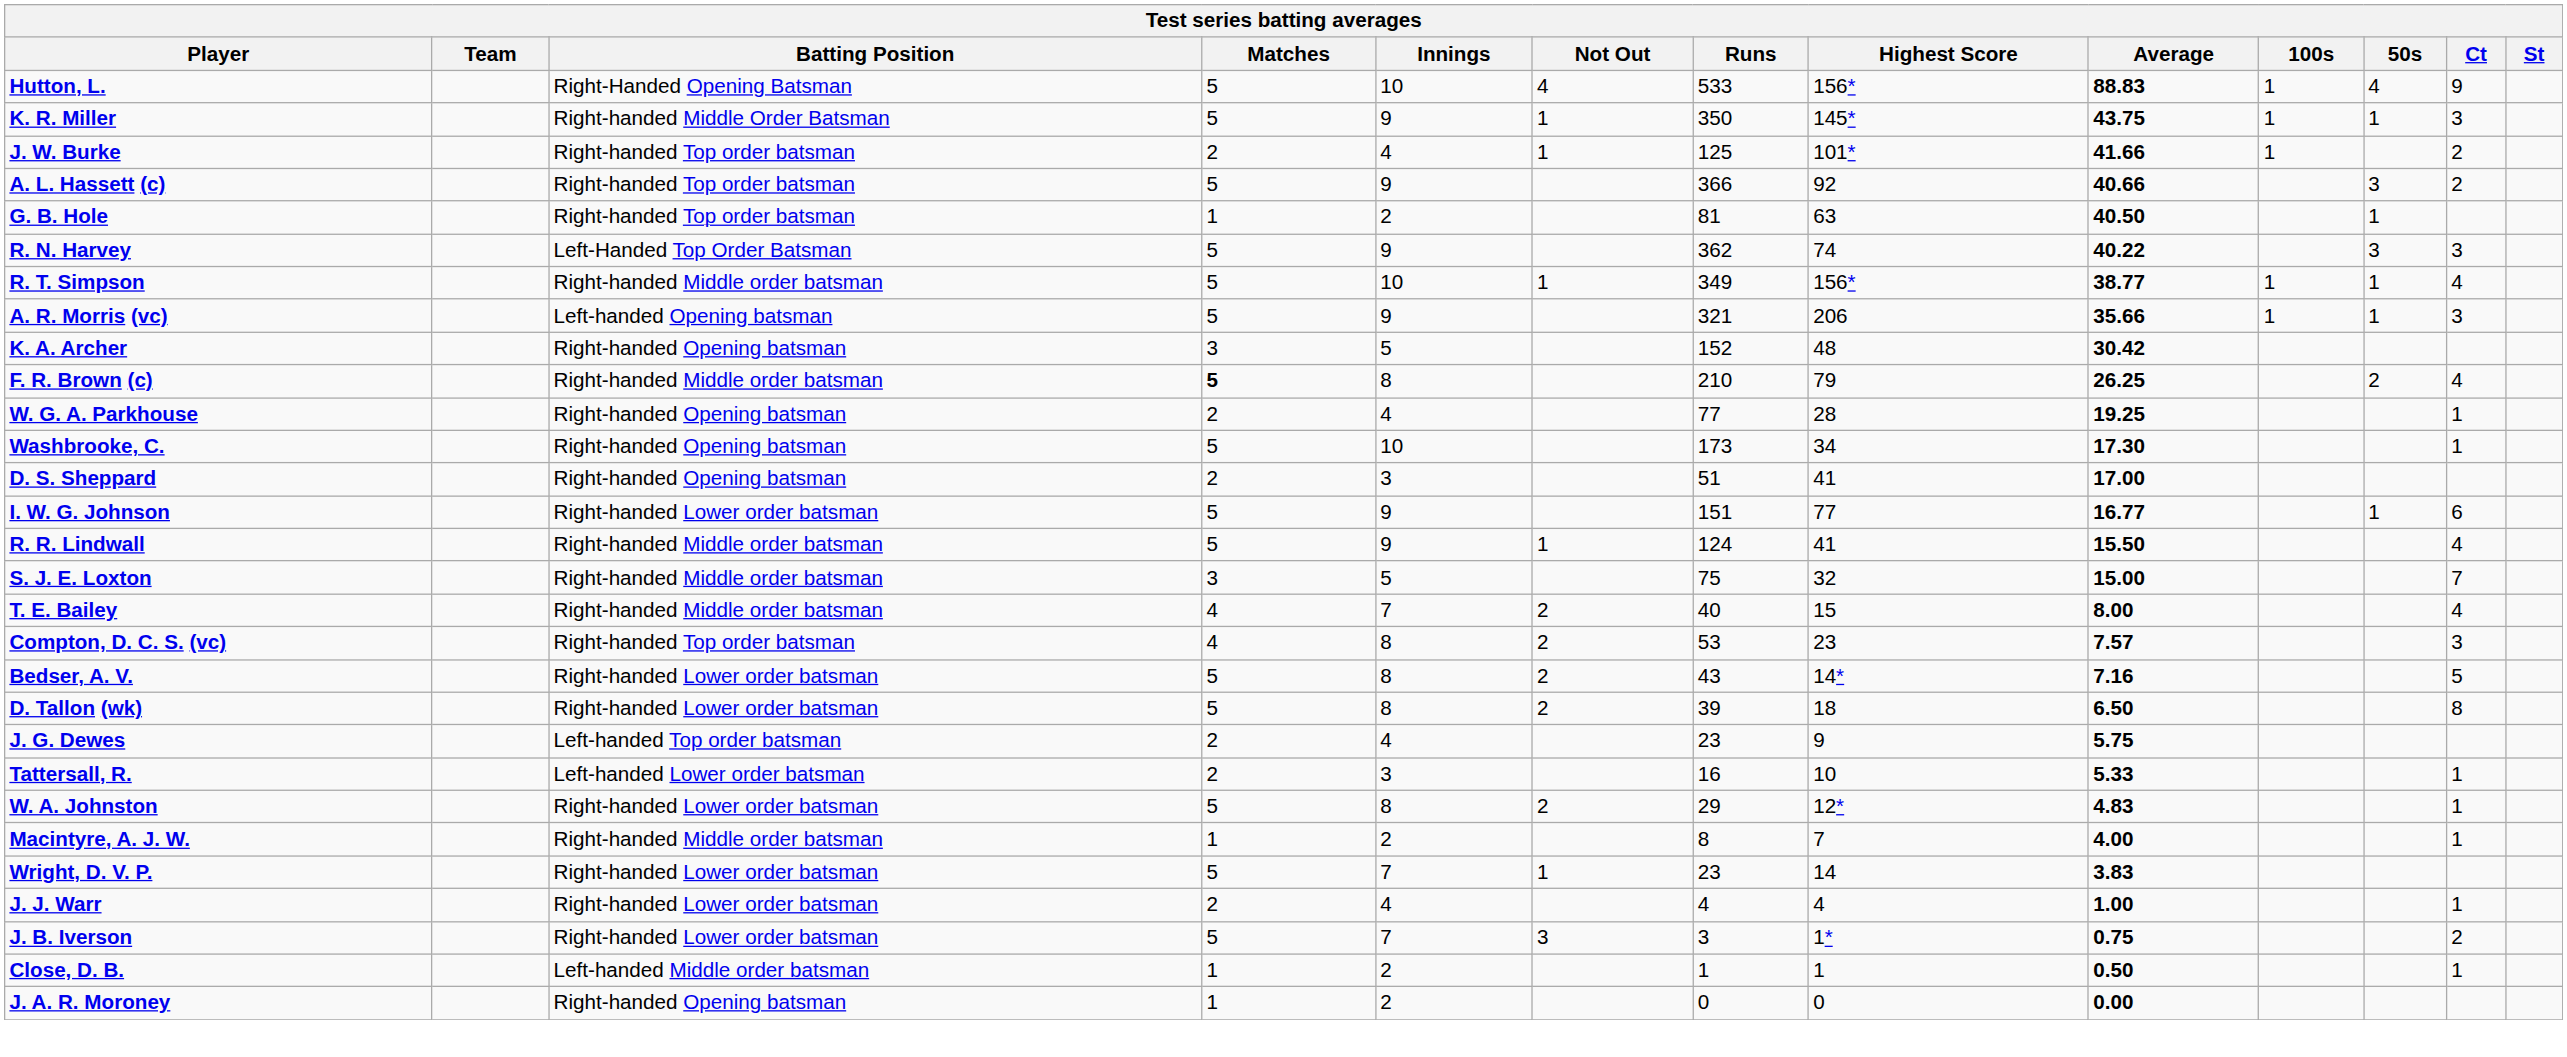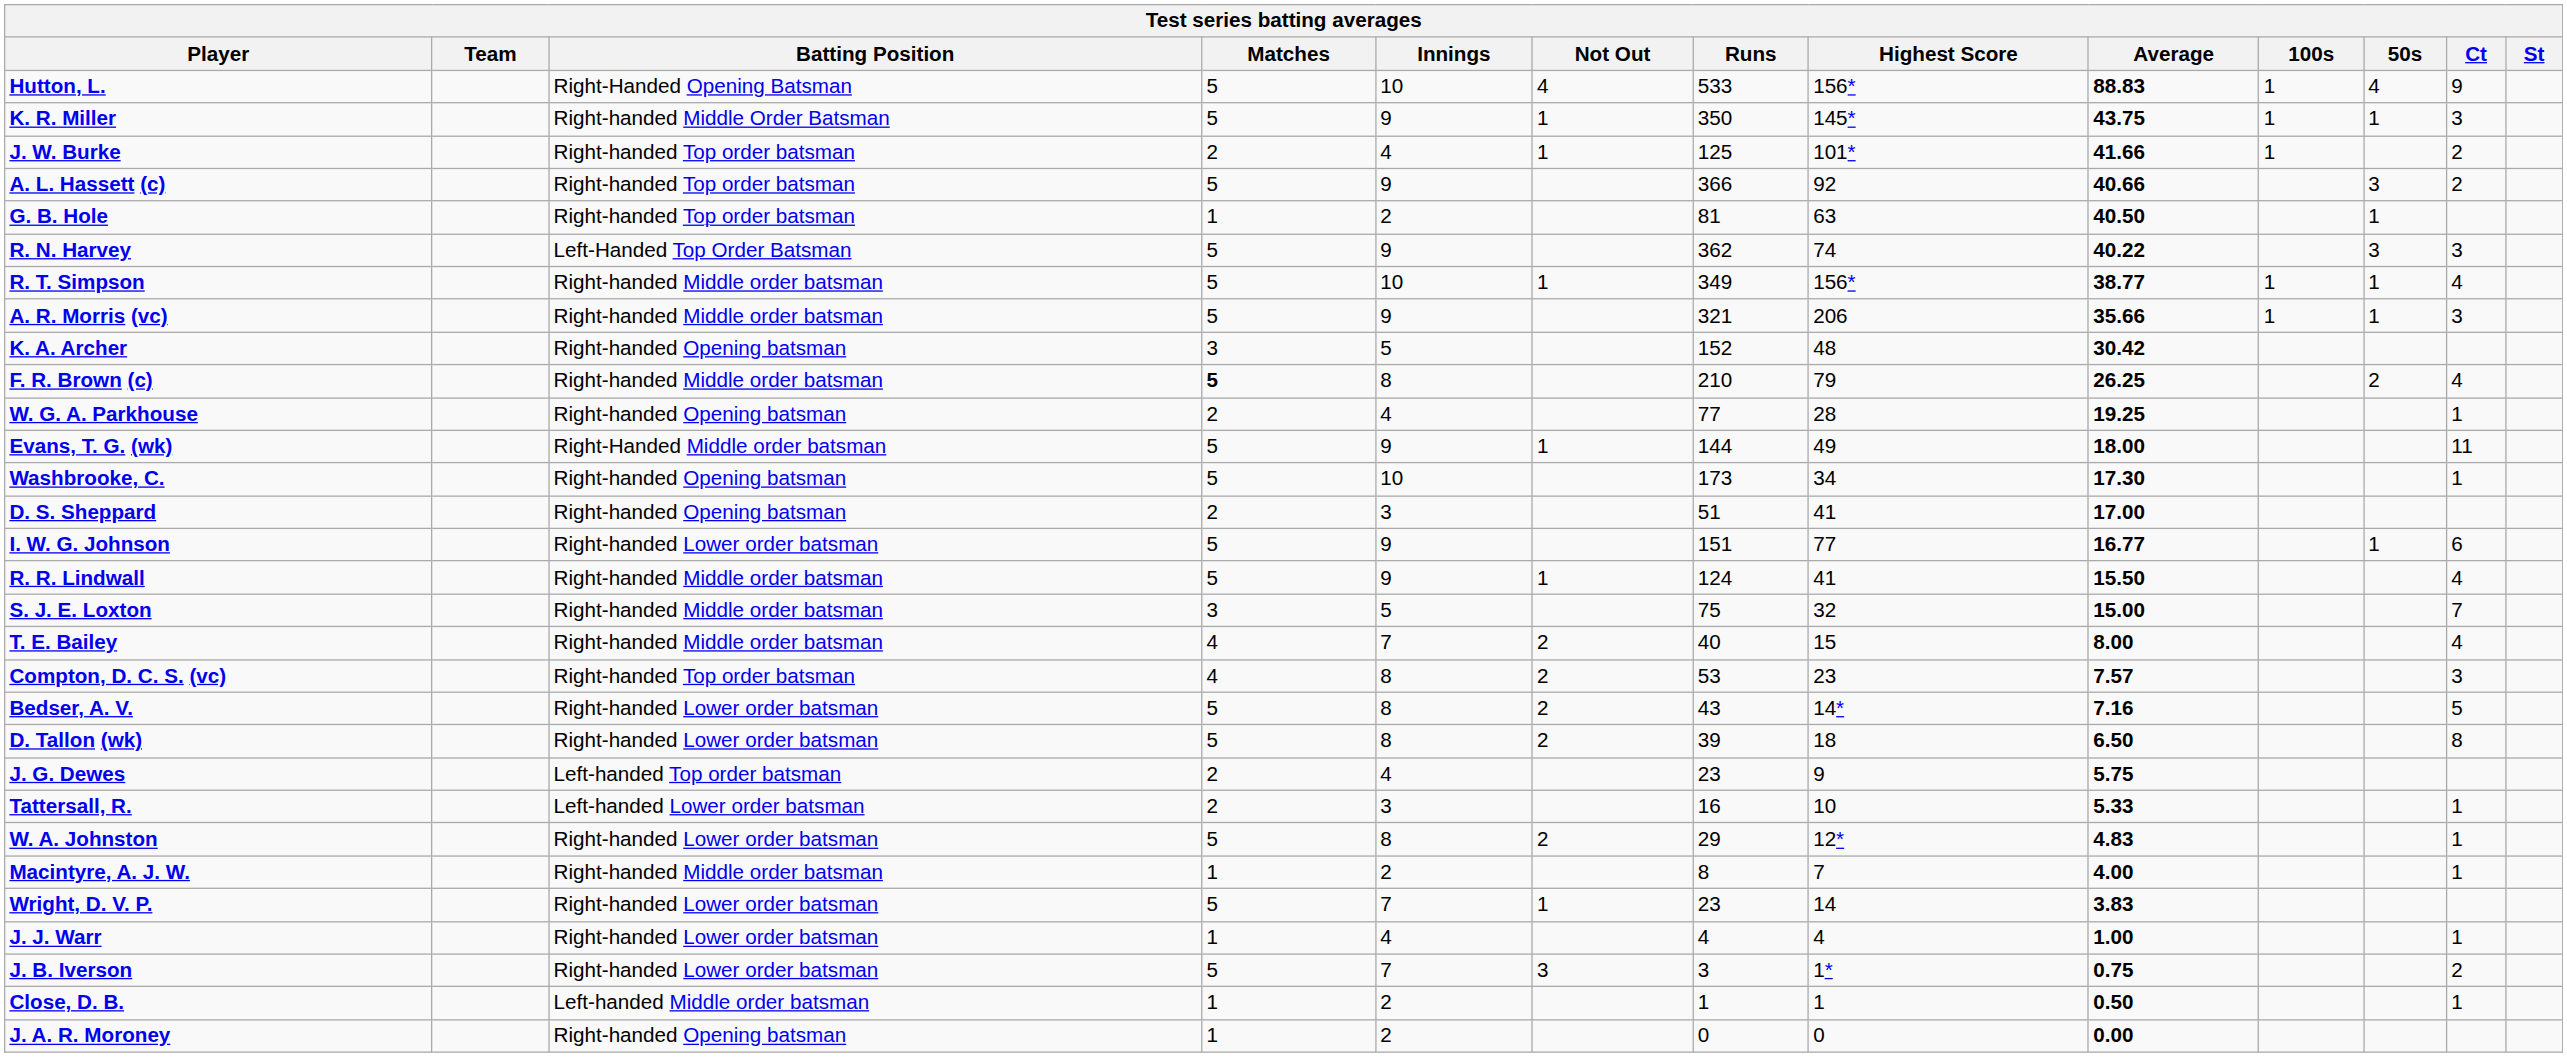 <table class="wikitable" style="width:100%;">
 <tr>
 <th colspan=13>Test series batting averages</th>
 </tr>
 <tr>
 <th>Player</th>
 <th>Team</th>
 <th>Batting Position</th>
 <th>Matches</th>
 <th>Innings</th>
 <th>Not Out</th>
 <th>Runs</th>
 <th>Highest Score</th>
 <th>Average</th>
 <th>100s</th>
 <th>50s</th>
 <th><a href='#'>Ct</a></th>
 <th><a href='#'>St</a></th>
 </tr>
 <tr align=left>
 <td><strong><a href='#'>Hutton, L.</a></strong></td>
 <td></td>
 <td>Right-Handed <a href='#'>Opening Batsman</a></td>
 <td>5</td>
 <td>10</td>
 <td>4</td>
 <td>533</td>
 <td>156<a href='#'>*</a></td>
 <td><strong>88.83</strong></td>
 <td>1</td>
 <td>4</td>
 <td>9</td>
 <td></td>
 </tr>
 <tr align=left>
 <td><strong><a href='#'>K. R. Miller</a></strong></td>
 <td></td>
 <td>Right-handed <a href='#'>Middle Order Batsman</a></td>
 <td>5</td>
 <td>9</td>
 <td>1</td>
 <td>350</td>
 <td>145<a href='#'>*</a></td>
 <td><strong>43.75</strong></td>
 <td>1</td>
 <td>1</td>
 <td>3</td>
 <td></td>
 </tr>
 <tr align=left>
 <td><strong><a href='#'>J. W. Burke</a></strong></td>
 <td></td>
 <td>Right-handed <a href='#'>Top order batsman</a></td>
 <td>2</td>
 <td>4</td>
 <td>1</td>
 <td>125</td>
 <td>101<a href='#'>*</a></td>
 <td><strong>41.66</strong></td>
 <td>1</td>
 <td></td>
 <td>2</td>
 <td></td>
 </tr>
 <tr align=left>
 <td><strong><a href='#'>A. L. Hassett</a> <a href='#'>(c)</a></strong></td>
 <td></td>
 <td>Right-handed <a href='#'>Top order batsman</a></td>
 <td>5</td>
 <td>9</td>
 <td></td>
 <td>366</td>
 <td>92</td>
 <td><strong>40.66</strong></td>
 <td></td>
 <td>3</td>
 <td>2</td>
 <td></td>
 </tr>
 <tr align=left>
 <td><strong><a href='#'>G. B. Hole</a></strong></td>
 <td></td>
 <td>Right-handed <a href='#'>Top order batsman</a></td>
 <td>1</td>
 <td>2</td>
 <td></td>
 <td>81</td>
 <td>63</td>
 <td><strong>40.50</strong></td>
 <td></td>
 <td>1</td>
 <td></td>
 <td></td>
 </tr>
 <tr align=left>
 <td><strong><a href='#'>R. N. Harvey</a></strong></td>
 <td></td>
 <td>Left-Handed <a href='#'>Top Order Batsman</a></td>
 <td>5</td>
 <td>9</td>
 <td></td>
 <td>362</td>
 <td>74</td>
 <td><strong>40.22</strong></td>
 <td></td>
 <td>3</td>
 <td>3</td>
 <td></td>
 </tr>
 <tr align=left>
 <td><strong><a href='#'>R. T. Simpson</a></strong></td>
 <td></td>
 <td>Right-handed <a href='#'>Middle order batsman</a></td>
 <td>5</td>
 <td>10</td>
 <td>1</td>
 <td>349</td>
 <td>156<a href='#'>*</a></td>
 <td><strong>38.77</strong></td>
 <td>1</td>
 <td>1</td>
 <td>4</td>
 <td></td>
 </tr>
 <tr align=left>
 <td><strong><a href='#'>A. R. Morris</a> <a href='#'>(vc)</a></strong></td>
 <td></td>
-<td>Left-handed <a href='#'>Opening batsman</a></td>
+<td>Right-handed <a href='#'>Middle order batsman</a></td>
 <td>5</td>
 <td>9</td>
 <td></td>
 <td>321</td>
 <td>206</td>
 <td><strong>35.66</strong></td>
 <td>1</td>
 <td>1</td>
 <td>3</td>
 <td></td>
 </tr>
 <tr align=left>
 <td><strong><a href='#'>K. A. Archer</a></strong></td>
 <td></td>
 <td>Right-handed <a href='#'>Opening batsman</a></td>
 <td>3</td>
 <td>5</td>
 <td></td>
 <td>152</td>
 <td>48</td>
 <td><strong>30.42</strong></td>
 <td></td>
 <td></td>
 <td></td>
 <td></td>
 </tr>
 <tr align=left>
 <td><strong><a href='#'>F. R. Brown</a> <a href='#'>(c)</a></strong></td>
 <td></td>
 <td>Right-handed <a href='#'>Middle order batsman</a></td>
 <td><strong>5</strong></td>
 <td>8</td>
 <td></td>
 <td>210</td>
 <td>79</td>
 <td><strong>26.25</strong></td>
 <td></td>
 <td>2</td>
 <td>4</td>
 <td></td>
 </tr>
 <tr align=left>
 <td><strong><a href='#'>W. G. A. Parkhouse</a></strong></td>
 <td></td>
 <td>Right-handed <a href='#'>Opening batsman</a></td>
 <td>2</td>
 <td>4</td>
 <td></td>
 <td>77</td>
 <td>28</td>
 <td><strong>19.25</strong></td>
 <td></td>
 <td></td>
 <td>1</td>
+<td></td>
+</tr>
+<tr align=left>
+<td><strong><a href='#'>Evans, T. G.</a> <a href='#'>(wk)</a></strong></td>
+<td></td>
+<td>Right-Handed <a href='#'>Middle order batsman</a></td>
+<td>5</td>
+<td>9</td>
+<td>1</td>
+<td>144</td>
+<td>49</td>
+<td><strong>18.00</strong></td>
+<td></td>
+<td></td>
+<td>11</td>
 <td></td>
 </tr>
 <tr align=left>
 <td><strong><a href='#'>Washbrooke, C.</a></strong></td>
 <td></td>
 <td>Right-handed <a href='#'>Opening batsman</a></td>
 <td>5</td>
 <td>10</td>
 <td></td>
 <td>173</td>
 <td>34</td>
 <td><strong>17.30</strong></td>
 <td></td>
 <td></td>
 <td>1</td>
 <td></td>
 </tr>
 <tr align=left>
 <td><strong><a href='#'>D. S. Sheppard</a></strong></td>
 <td></td>
 <td>Right-handed <a href='#'>Opening batsman</a></td>
 <td>2</td>
 <td>3</td>
 <td></td>
 <td>51</td>
 <td>41</td>
 <td><strong>17.00</strong></td>
 <td></td>
 <td></td>
 <td></td>
 <td></td>
 </tr>
 <tr align=left>
 <td><strong><a href='#'>I. W. G. Johnson</a></strong></td>
 <td></td>
 <td>Right-handed <a href='#'>Lower order batsman</a></td>
 <td>5</td>
 <td>9</td>
 <td></td>
 <td>151</td>
 <td>77</td>
 <td><strong>16.77</strong></td>
 <td></td>
 <td>1</td>
 <td>6</td>
 <td></td>
 </tr>
 <tr align=left>
 <td><strong><a href='#'>R. R. Lindwall</a></strong></td>
 <td></td>
 <td>Right-handed <a href='#'>Middle order batsman</a></td>
 <td>5</td>
 <td>9</td>
 <td>1</td>
 <td>124</td>
 <td>41</td>
 <td><strong>15.50</strong></td>
 <td></td>
 <td></td>
 <td>4</td>
 <td></td>
 </tr>
 <tr align=left>
 <td><strong><a href='#'>S. J. E. Loxton</a></strong></td>
 <td></td>
 <td>Right-handed <a href='#'>Middle order batsman</a></td>
 <td>3</td>
 <td>5</td>
 <td></td>
 <td>75</td>
 <td>32</td>
 <td><strong>15.00</strong></td>
 <td></td>
 <td></td>
 <td>7</td>
 <td></td>
 </tr>
 <tr align=left>
 <td><strong><a href='#'>T. E. Bailey</a></strong></td>
 <td></td>
 <td>Right-handed <a href='#'>Middle order batsman</a></td>
 <td>4</td>
 <td>7</td>
 <td>2</td>
 <td>40</td>
 <td>15</td>
 <td><strong>8.00</strong></td>
 <td></td>
 <td></td>
 <td>4</td>
 <td></td>
 </tr>
 <tr align=left>
 <td><strong><a href='#'>Compton, D. C. S.</a> <a href='#'>(vc)</a></strong></td>
 <td></td>
 <td>Right-handed <a href='#'>Top order batsman</a></td>
 <td>4</td>
 <td>8</td>
 <td>2</td>
 <td>53</td>
 <td>23</td>
 <td><strong>7.57</strong></td>
 <td></td>
 <td></td>
 <td>3</td>
 <td></td>
 </tr>
 <tr align=left>
 <td><strong><a href='#'>Bedser, A. V.</a></strong></td>
 <td></td>
 <td>Right-handed <a href='#'>Lower order batsman</a></td>
 <td>5</td>
 <td>8</td>
 <td>2</td>
 <td>43</td>
 <td>14<a href='#'>*</a></td>
 <td><strong>7.16</strong></td>
 <td></td>
 <td></td>
 <td>5</td>
 <td></td>
 </tr>
 <tr align=left>
 <td><strong><a href='#'>D. Tallon</a> <a href='#'>(wk)</a></strong></td>
 <td></td>
 <td>Right-handed <a href='#'>Lower order batsman</a></td>
 <td>5</td>
 <td>8</td>
 <td>2</td>
 <td>39</td>
 <td>18</td>
 <td><strong>6.50</strong></td>
 <td></td>
 <td></td>
 <td>8</td>
 <td></td>
 </tr>
 <tr align=left>
 <td><strong><a href='#'>J. G. Dewes</a></strong></td>
 <td></td>
 <td>Left-handed <a href='#'>Top order batsman</a></td>
 <td>2</td>
 <td>4</td>
 <td></td>
 <td>23</td>
 <td>9</td>
 <td><strong>5.75</strong></td>
 <td></td>
 <td></td>
 <td></td>
 <td></td>
 </tr>
 <tr align=left>
 <td><strong><a href='#'>Tattersall, R.</a></strong></td>
 <td></td>
 <td>Left-handed <a href='#'>Lower order batsman</a></td>
 <td>2</td>
 <td>3</td>
 <td></td>
 <td>16</td>
 <td>10</td>
 <td><strong>5.33</strong></td>
 <td></td>
 <td></td>
 <td>1</td>
 <td></td>
 </tr>
 <tr align=left>
 <td><strong><a href='#'>W. A. Johnston</a></strong></td>
 <td></td>
 <td>Right-handed <a href='#'>Lower order batsman</a></td>
 <td>5</td>
 <td>8</td>
 <td>2</td>
 <td>29</td>
 <td>12<a href='#'>*</a></td>
 <td><strong>4.83</strong></td>
 <td></td>
 <td></td>
 <td>1</td>
 <td></td>
 </tr>
 <tr align=left>
 <td><strong><a href='#'>Macintyre, A. J. W.</a></strong></td>
 <td></td>
 <td>Right-handed <a href='#'>Middle order batsman</a></td>
 <td>1</td>
 <td>2</td>
 <td></td>
 <td>8</td>
 <td>7</td>
 <td><strong>4.00</strong></td>
 <td></td>
 <td></td>
 <td>1</td>
 <td></td>
 </tr>
 <tr align=left>
 <td><strong><a href='#'>Wright, D. V. P.</a></strong></td>
 <td></td>
 <td>Right-handed <a href='#'>Lower order batsman</a></td>
 <td>5</td>
 <td>7</td>
 <td>1</td>
 <td>23</td>
 <td>14</td>
 <td><strong>3.83</strong></td>
 <td></td>
 <td></td>
 <td></td>
 <td></td>
 </tr>
 <tr align=left>
 <td><strong><a href='#'>J. J. Warr</a></strong></td>
 <td></td>
 <td>Right-handed <a href='#'>Lower order batsman</a></td>
-<td>2</td>
+<td>1</td>
 <td>4</td>
 <td></td>
 <td>4</td>
 <td>4</td>
 <td><strong>1.00</strong></td>
 <td></td>
 <td></td>
 <td>1</td>
 <td></td>
 </tr>
 <tr align=left>
 <td><strong><a href='#'>J. B. Iverson</a></strong></td>
 <td></td>
 <td>Right-handed <a href='#'>Lower order batsman</a></td>
 <td>5</td>
 <td>7</td>
 <td>3</td>
 <td>3</td>
 <td>1<a href='#'>*</a></td>
 <td><strong>0.75</strong></td>
 <td></td>
 <td></td>
 <td>2</td>
 <td></td>
 </tr>
 <tr align=left>
 <td><strong><a href='#'>Close, D. B.</a></strong></td>
 <td></td>
 <td>Left-handed <a href='#'>Middle order batsman</a></td>
 <td>1</td>
 <td>2</td>
 <td></td>
 <td>1</td>
 <td>1</td>
 <td><strong>0.50</strong></td>
 <td></td>
 <td></td>
 <td>1</td>
 <td></td>
 </tr>
 <tr align=left>
 <td><strong><a href='#'>J. A. R. Moroney</a></strong></td>
 <td></td>
 <td>Right-handed <a href='#'>Opening batsman</a></td>
 <td>1</td>
 <td>2</td>
 <td></td>
 <td>0</td>
 <td>0</td>
 <td><strong>0.00</strong></td>
 <td></td>
 <td></td>
 <td></td>
 <td></td>
 </tr>
 </table>
